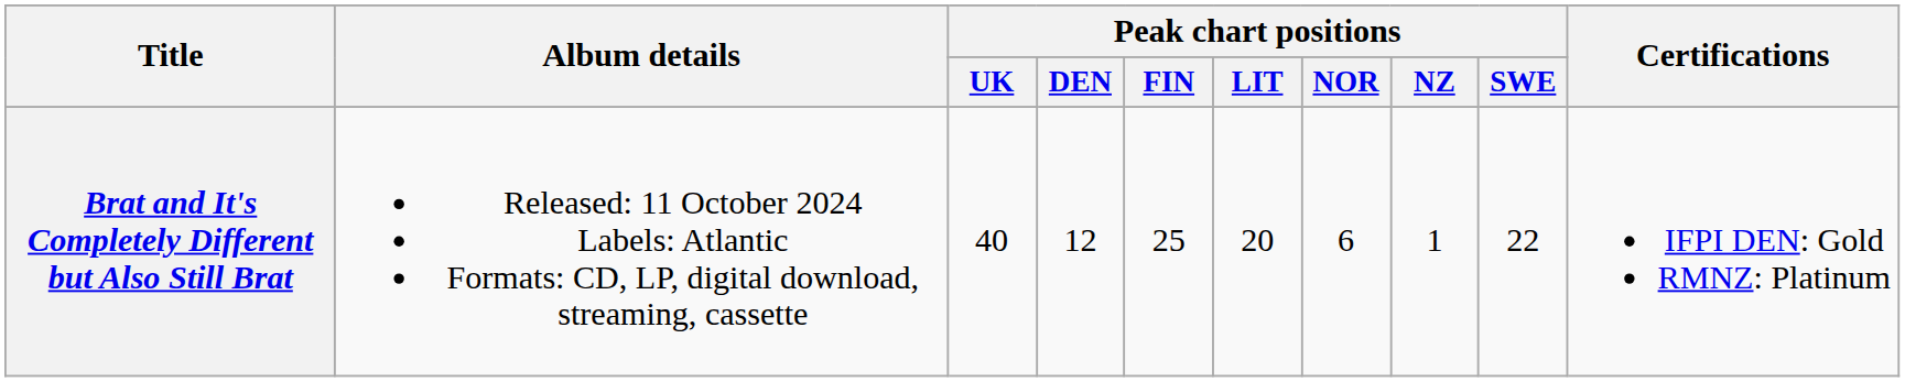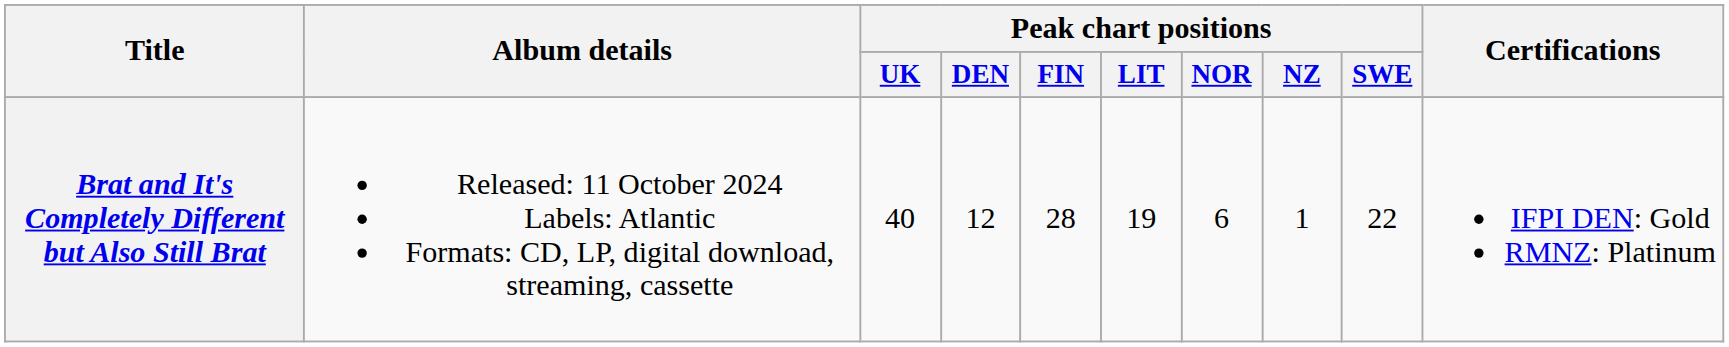 <table class="wikitable plainrowheaders" style="text-align:center;">
 <tr>
 <th scope="col" rowspan="2" style="width:9.5em;">Title</th>
 <th scope="col" rowspan="2" style="width:18em;">Album details</th>
 <th scope="col" colspan="7">Peak chart positions</th>
 <th rowspan="2">Certifications</th>
 </tr>
 <tr>
 <th scope="col" style="width:2.5em;font-size:90%;"><a href='#'>UK</a><br></th>
 <th scope="col" style="width:2.5em;font-size:90%;"><a href='#'>DEN</a><br></th>
 <th scope="col" style="width:2.5em;font-size:90%;"><a href='#'>FIN</a><br></th>
 <th scope="col" style="width:2.5em;font-size:90%;"><a href='#'>LIT</a><br></th>
 <th scope="col" style="width:2.5em;font-size:90%;"><a href='#'>NOR</a><br></th>
 <th scope="col" style="width:2.5em;font-size:90%;"><a href='#'>NZ</a><br></th>
 <th scope="col" style="width:2.5em;font-size:90%;"><a href='#'>SWE</a><br></th>
 </tr>
 <tr>
 <th scope="row"><em><a href='#'>Brat and It's Completely Different but Also Still Brat</a></em></th>
 <td><br><ul><li>Released: 11 October 2024</li><li>Labels: Atlantic</li><li>Formats: CD, LP, digital download, streaming, cassette</li></ul></td>
 <td>40</td>
 <td>12</td>
-<td>25</td>
-<td>20</td>
+<td>28</td>
+<td>19</td>
 <td>6</td>
 <td>1</td>
 <td>22</td>
 <td><br><ul><li><a href='#'>IFPI DEN</a>: Gold</li><li><a href='#'>RMNZ</a>: Platinum</li></ul></td>
 </tr>
 </table>
